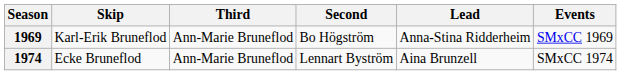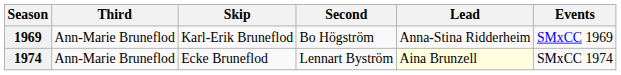 <table class="wikitable">
 <tr>
 <th scope="col">Season</th>
+<th scope="col">Third</th>
 <th scope="col">Skip</th>
-<th scope="col">Third</th>
 <th scope="col">Second</th>
 <th scope="col">Lead</th>
 <th scope="col">Events</th>
 </tr>
 <tr>
 <th scope="row">1969</th>
+<td>Ann-Marie Bruneflod</td>
 <td>Karl-Erik Bruneflod</td>
-<td>Ann-Marie Bruneflod</td>
 <td>Bo Högström</td>
 <td>Anna-Stina Ridderheim</td>
 <td><a href='#'>SMxCC</a> 1969 </td>
 </tr>
 <tr>
 <th scope="row">1974</th>
+<td>Ann-Marie Bruneflod</td>
 <td>Ecke Bruneflod</td>
-<td>Ann-Marie Bruneflod</td>
 <td>Lennart Byström</td>
-<td>Aina Brunzell</td>
+<td style="background: lightyellow;">Aina Brunzell</td>
 <td>SMxCC 1974 </td>
 </tr>
 </table>
